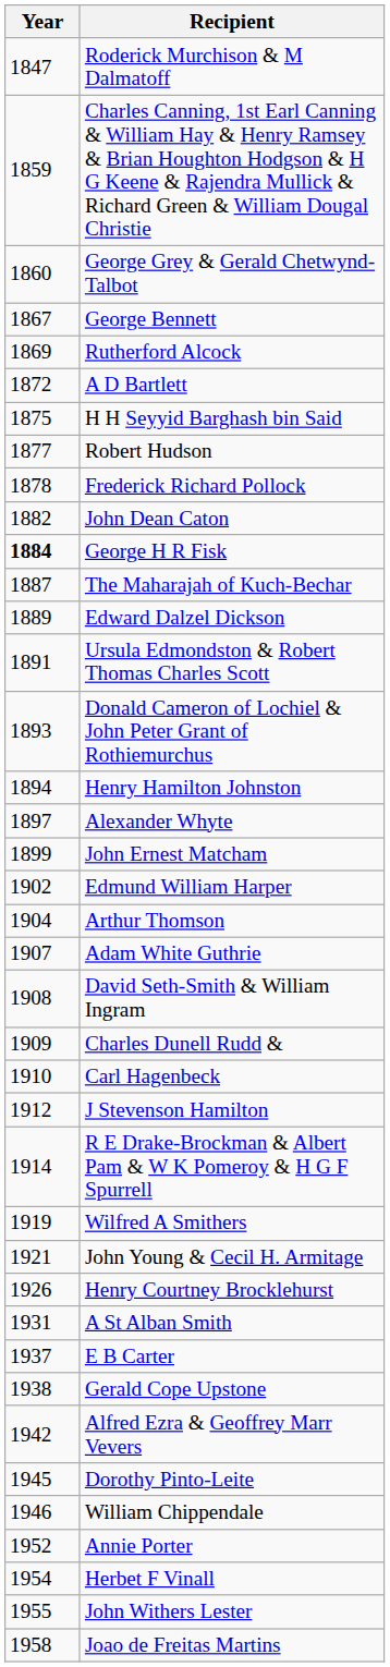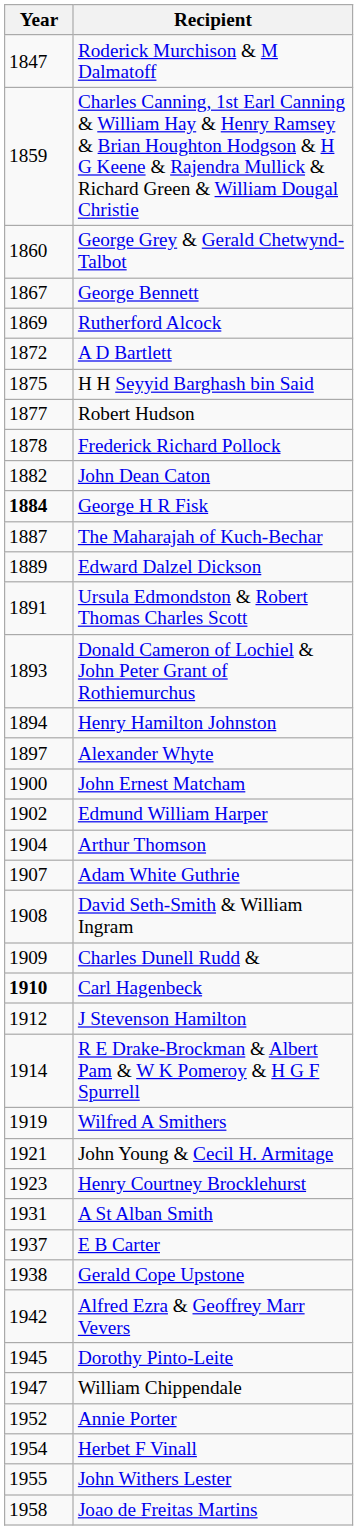 <table class="wikitable">
 <tr>
 <th scope="col" style="width:50px;">Year</th>
 <th scope="col" style="width:225px;">Recipient</th>
 </tr>
 <tr>
 <td>1847</td>
 <td><a href='#'>Roderick Murchison</a> & <a href='#'>M Dalmatoff</a></td>
 </tr>
 <tr>
 <td>1859</td>
 <td><a href='#'>Charles Canning, 1st Earl Canning</a> & <a href='#'>William Hay</a> & <a href='#'>Henry Ramsey</a> & <a href='#'>Brian Houghton Hodgson</a> & <a href='#'>H G Keene</a> & <a href='#'>Rajendra Mullick</a> & Richard Green & <a href='#'>William Dougal Christie</a></td>
 </tr>
 <tr>
 <td>1860</td>
 <td><a href='#'>George Grey</a> & <a href='#'>Gerald Chetwynd-Talbot</a></td>
 </tr>
 <tr>
 <td>1867</td>
 <td><a href='#'>George Bennett</a></td>
 </tr>
 <tr>
 <td>1869</td>
 <td><a href='#'>Rutherford Alcock</a></td>
 </tr>
 <tr>
 <td>1872</td>
 <td><a href='#'>A D Bartlett</a></td>
 </tr>
 <tr>
 <td>1875</td>
 <td>H H <a href='#'>Seyyid Barghash bin Said</a></td>
 </tr>
 <tr>
 <td>1877</td>
 <td>Robert Hudson</td>
 </tr>
 <tr>
 <td>1878</td>
 <td><a href='#'>Frederick Richard Pollock</a></td>
 </tr>
 <tr>
 <td>1882</td>
 <td><a href='#'>John Dean Caton</a></td>
 </tr>
 <tr>
 <td><strong>1884</strong></td>
 <td><a href='#'>George H R Fisk</a></td>
 </tr>
 <tr>
 <td>1887</td>
 <td><a href='#'>The Maharajah of Kuch-Bechar</a></td>
 </tr>
 <tr>
 <td>1889</td>
 <td><a href='#'>Edward Dalzel Dickson</a></td>
 </tr>
 <tr>
 <td>1891</td>
 <td><a href='#'>Ursula Edmondston</a> & <a href='#'>Robert Thomas Charles Scott</a></td>
 </tr>
 <tr>
 <td>1893</td>
 <td><a href='#'>Donald Cameron of Lochiel</a> & <a href='#'>John Peter Grant of Rothiemurchus</a></td>
 </tr>
 <tr>
 <td>1894</td>
 <td><a href='#'>Henry Hamilton Johnston</a></td>
 </tr>
 <tr>
 <td>1897</td>
 <td><a href='#'>Alexander Whyte</a></td>
 </tr>
 <tr>
-<td>1899</td>
+<td>1900</td>
 <td><a href='#'>John Ernest Matcham</a></td>
 </tr>
 <tr>
 <td>1902</td>
 <td><a href='#'>Edmund William Harper</a></td>
 </tr>
 <tr>
 <td>1904</td>
 <td><a href='#'>Arthur Thomson</a></td>
 </tr>
 <tr>
 <td>1907</td>
 <td><a href='#'>Adam White Guthrie</a></td>
 </tr>
 <tr>
 <td>1908</td>
 <td><a href='#'>David Seth-Smith</a> & William Ingram</td>
 </tr>
 <tr>
 <td>1909</td>
 <td><a href='#'>Charles Dunell Rudd</a> & </td>
 </tr>
 <tr>
-<td>1910</td>
+<td><strong>1910</strong></td>
 <td><a href='#'>Carl Hagenbeck</a></td>
 </tr>
 <tr>
 <td>1912</td>
 <td><a href='#'>J Stevenson Hamilton</a></td>
 </tr>
 <tr>
 <td>1914</td>
 <td><a href='#'>R E Drake-Brockman</a> & <a href='#'>Albert Pam</a> & <a href='#'>W K Pomeroy</a> & <a href='#'>H G F Spurrell</a></td>
 </tr>
 <tr>
 <td>1919</td>
 <td><a href='#'>Wilfred A Smithers</a></td>
 </tr>
 <tr>
 <td>1921</td>
 <td>John Young & <a href='#'>Cecil H. Armitage</a></td>
 </tr>
 <tr>
-<td>1926</td>
+<td>1923</td>
 <td><a href='#'>Henry Courtney Brocklehurst</a></td>
 </tr>
 <tr>
 <td>1931</td>
 <td><a href='#'>A St Alban Smith</a></td>
 </tr>
 <tr>
 <td>1937</td>
 <td><a href='#'>E B Carter</a></td>
 </tr>
 <tr>
 <td>1938</td>
 <td><a href='#'>Gerald Cope Upstone</a></td>
 </tr>
 <tr>
 <td>1942</td>
 <td><a href='#'>Alfred Ezra</a> & <a href='#'>Geoffrey Marr Vevers</a></td>
 </tr>
 <tr>
 <td>1945</td>
 <td><a href='#'>Dorothy Pinto-Leite</a></td>
 </tr>
 <tr>
-<td>1946</td>
+<td>1947</td>
 <td>William Chippendale</td>
 </tr>
 <tr>
 <td>1952</td>
 <td><a href='#'>Annie Porter</a></td>
 </tr>
 <tr>
 <td>1954</td>
 <td><a href='#'>Herbet F Vinall</a></td>
 </tr>
 <tr>
 <td>1955</td>
 <td><a href='#'>John Withers Lester</a></td>
 </tr>
 <tr>
 <td>1958</td>
 <td><a href='#'>Joao de Freitas Martins</a></td>
 </tr>
 </table>
